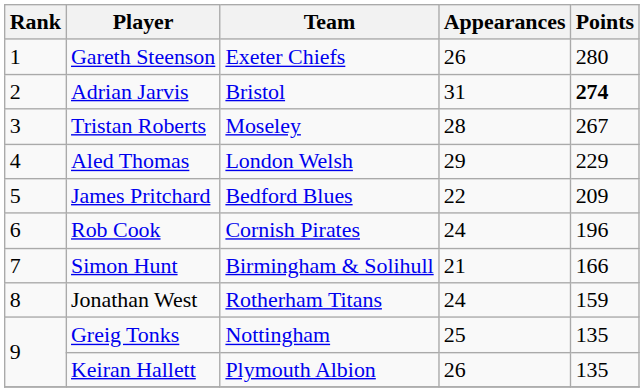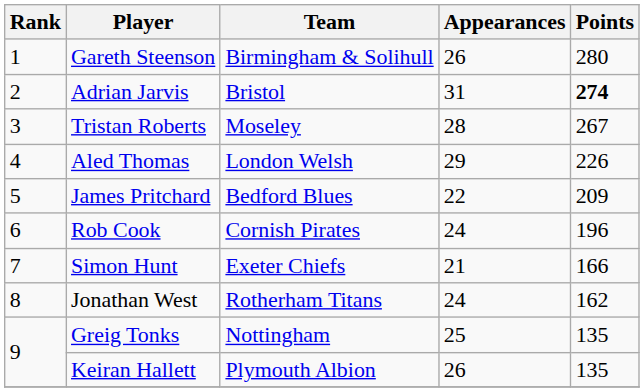 <table class="wikitable">
 <tr>
 <th>Rank</th>
 <th>Player</th>
 <th>Team</th>
 <th>Appearances</th>
 <th>Points</th>
 </tr>
 <tr>
 <td>1</td>
 <td> <a href='#'>Gareth Steenson</a></td>
-<td><a href='#'>Exeter Chiefs</a></td>
+<td><a href='#'>Birmingham & Solihull</a></td>
 <td>26</td>
 <td>280</td>
 </tr>
 <tr>
 <td>2</td>
 <td> <a href='#'>Adrian Jarvis</a></td>
 <td><a href='#'>Bristol</a></td>
 <td>31</td>
 <td><strong>274</strong></td>
 </tr>
 <tr>
 <td>3</td>
 <td> <a href='#'>Tristan Roberts</a></td>
 <td><a href='#'>Moseley</a></td>
 <td>28</td>
 <td>267</td>
 </tr>
 <tr>
 <td>4</td>
 <td> <a href='#'>Aled Thomas</a></td>
 <td><a href='#'>London Welsh</a></td>
 <td>29</td>
-<td>229</td>
+<td>226</td>
 </tr>
 <tr>
 <td>5</td>
 <td> <a href='#'>James Pritchard</a></td>
 <td><a href='#'>Bedford Blues</a></td>
 <td>22</td>
 <td>209</td>
 </tr>
 <tr>
 <td>6</td>
 <td> <a href='#'>Rob Cook</a></td>
 <td><a href='#'>Cornish Pirates</a></td>
 <td>24</td>
 <td>196</td>
 </tr>
 <tr>
 <td>7</td>
 <td> <a href='#'>Simon Hunt</a></td>
-<td><a href='#'>Birmingham & Solihull</a></td>
+<td><a href='#'>Exeter Chiefs</a></td>
 <td>21</td>
 <td>166</td>
 </tr>
 <tr>
 <td>8</td>
 <td> Jonathan West</td>
 <td><a href='#'>Rotherham Titans</a></td>
 <td>24</td>
-<td>159</td>
+<td>162</td>
 </tr>
 <tr>
 <td rowspan=2>9</td>
 <td> <a href='#'>Greig Tonks</a></td>
 <td><a href='#'>Nottingham</a></td>
 <td>25</td>
 <td>135</td>
 </tr>
 <tr>
 <td> <a href='#'>Keiran Hallett</a></td>
 <td><a href='#'>Plymouth Albion</a></td>
 <td>26</td>
 <td>135</td>
 </tr>
 <tr>
 </tr>
 </table>
